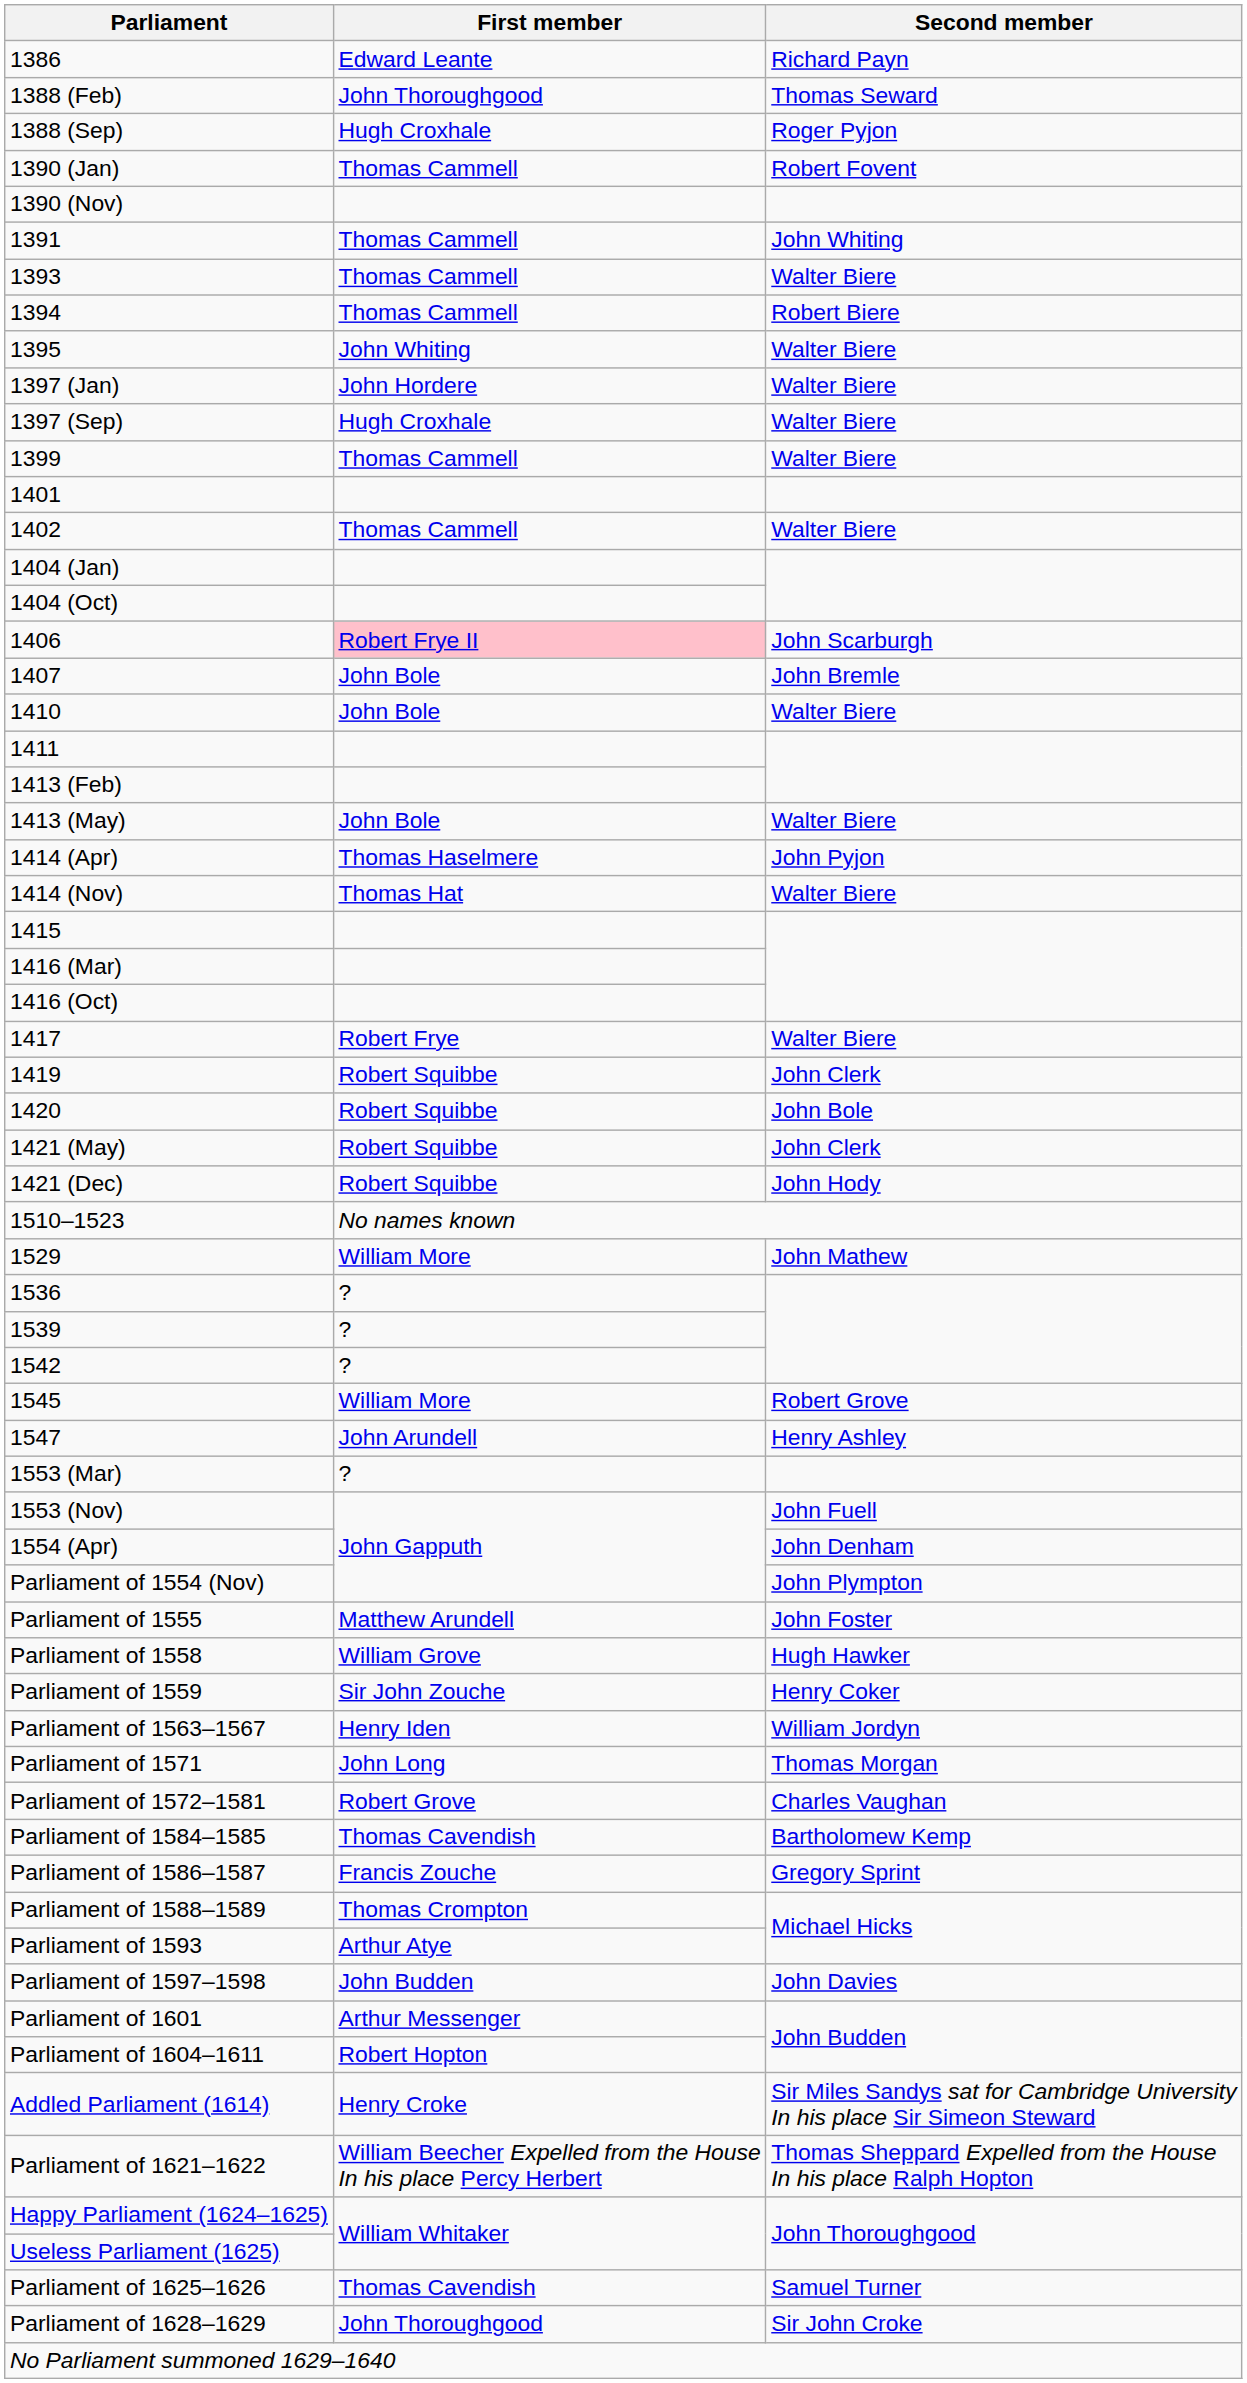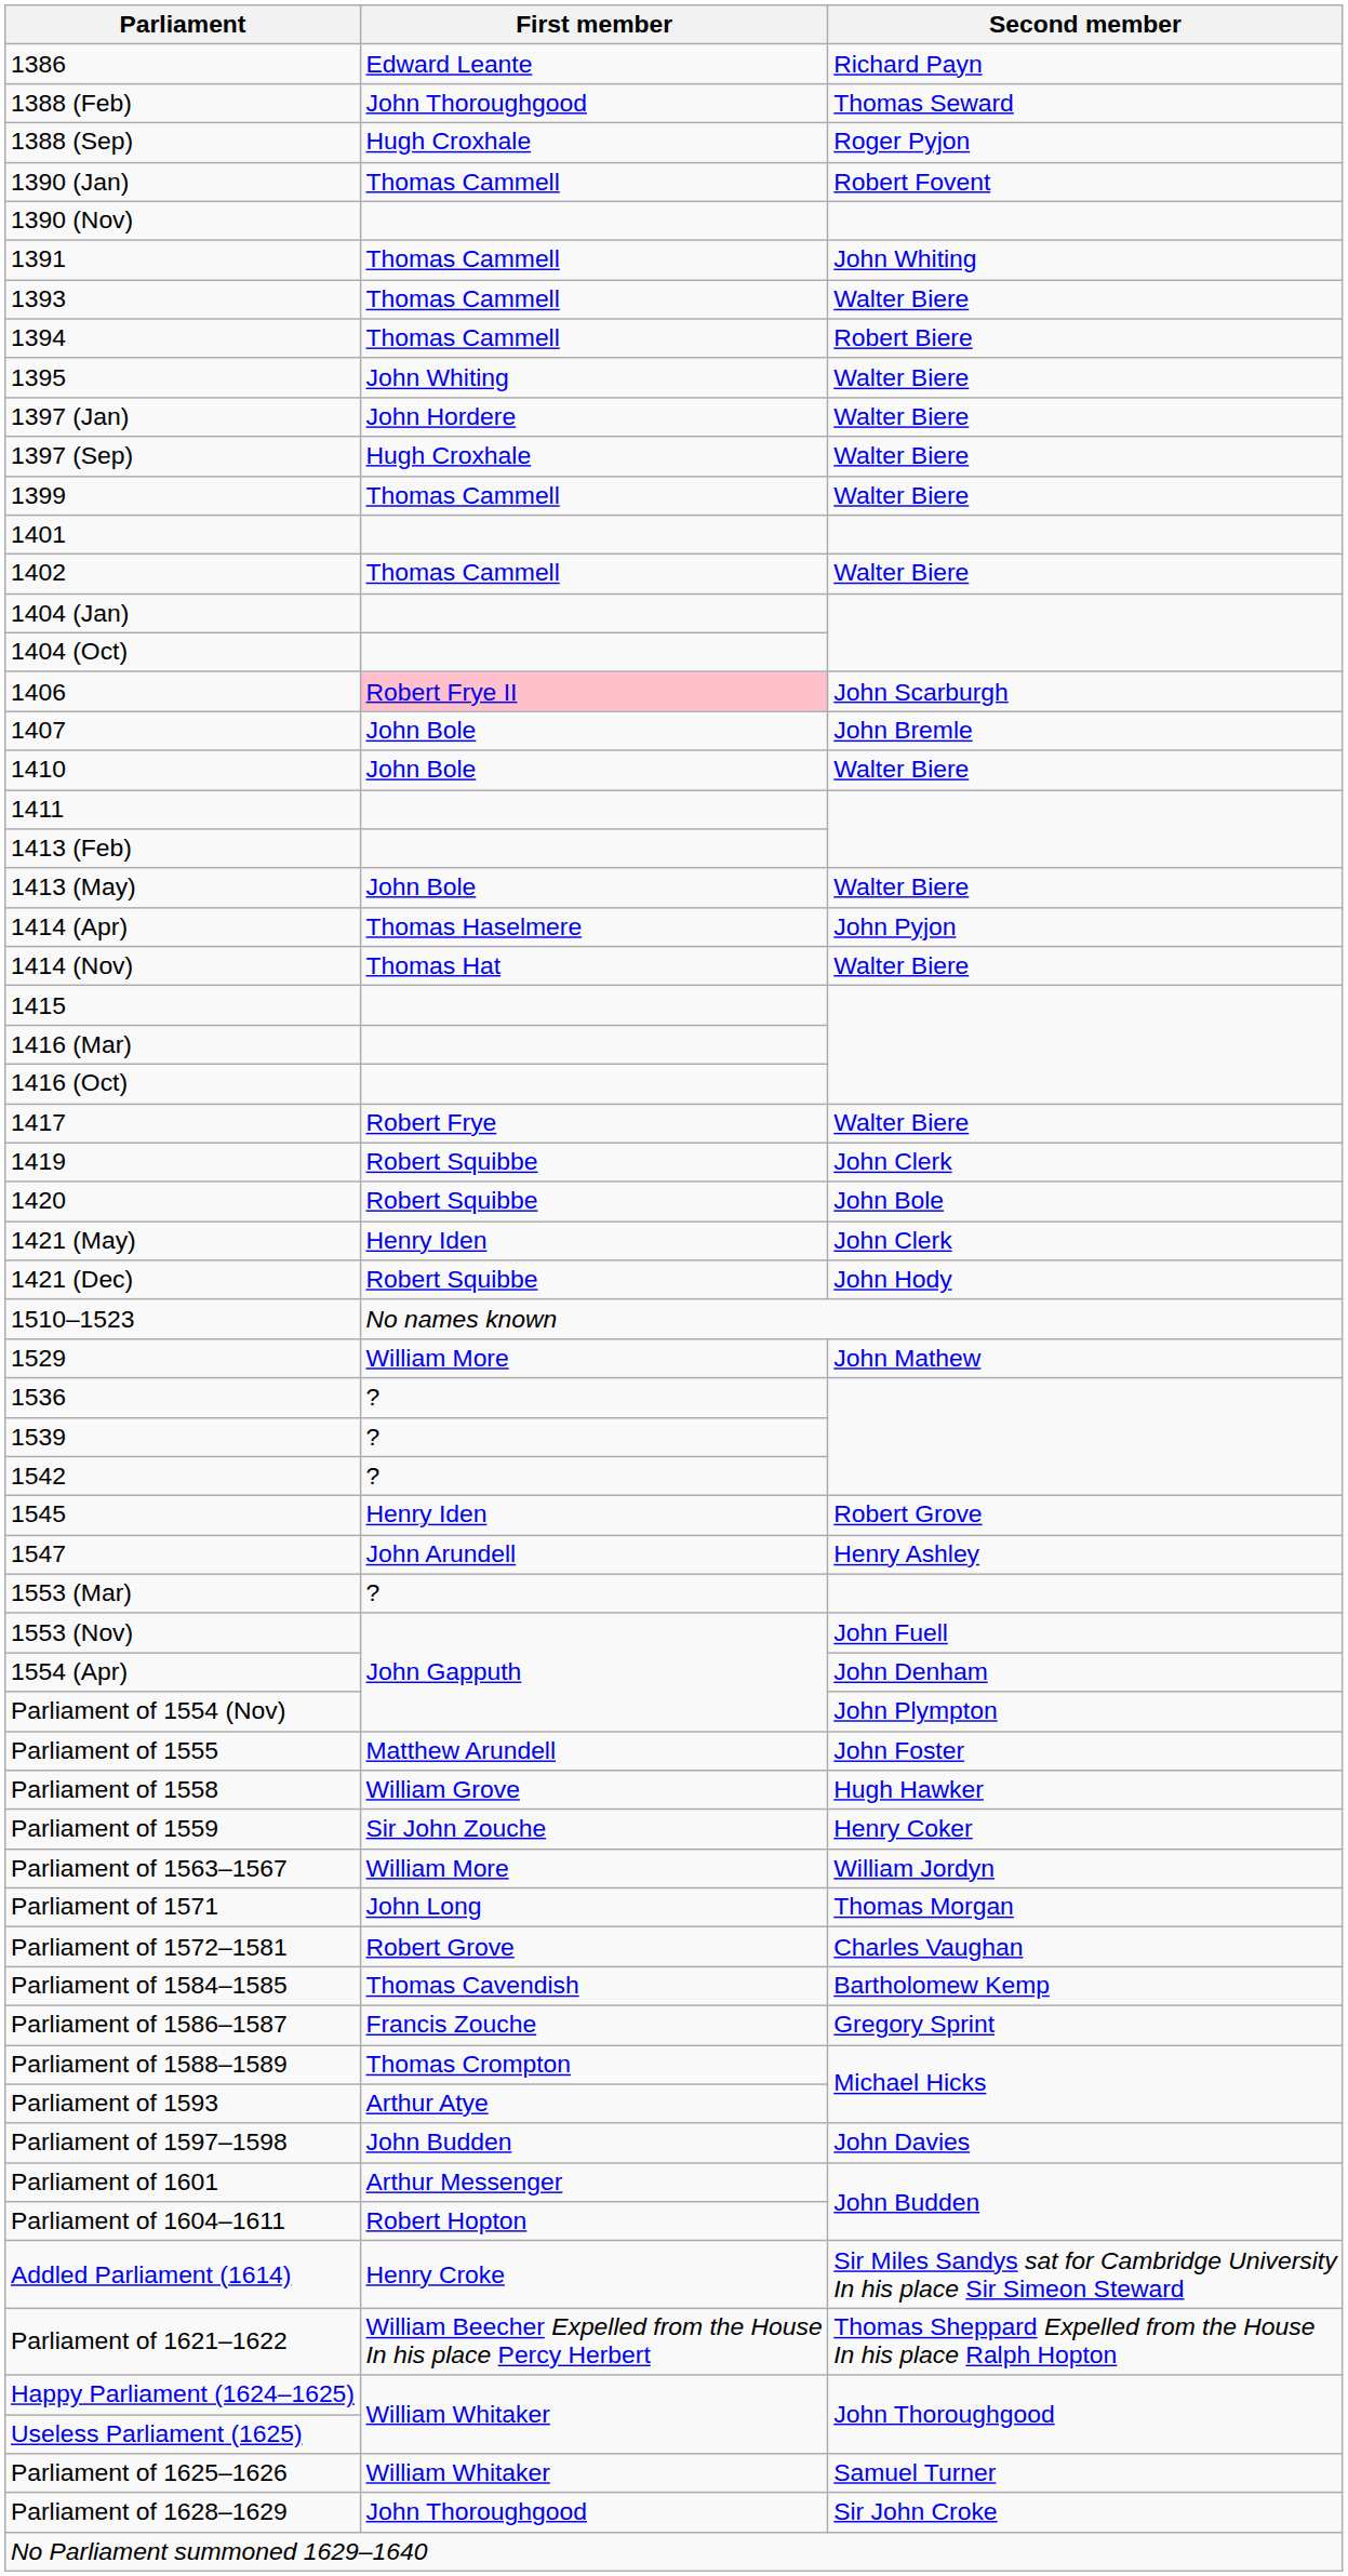 <table class="wikitable">
 <tr>
 <th>Parliament</th>
 <th>First member</th>
 <th>Second member</th>
 </tr>
 <tr>
 <td>1386</td>
 <td><a href='#'>Edward Leante</a></td>
 <td><a href='#'>Richard Payn</a></td>
 </tr>
 <tr>
 <td>1388 (Feb)</td>
 <td><a href='#'>John Thoroughgood</a></td>
 <td><a href='#'>Thomas Seward</a></td>
 </tr>
 <tr>
 <td>1388 (Sep)</td>
 <td><a href='#'>Hugh Croxhale</a></td>
 <td><a href='#'>Roger Pyjon</a></td>
 </tr>
 <tr>
 <td>1390 (Jan)</td>
 <td><a href='#'>Thomas Cammell</a></td>
 <td><a href='#'>Robert Fovent</a></td>
 </tr>
 <tr>
 <td>1390 (Nov)</td>
 <td></td>
 </tr>
 <tr>
 <td>1391</td>
 <td><a href='#'>Thomas Cammell</a></td>
 <td><a href='#'>John Whiting</a></td>
 </tr>
 <tr>
 <td>1393</td>
 <td><a href='#'>Thomas Cammell</a></td>
 <td><a href='#'>Walter Biere</a></td>
 </tr>
 <tr>
 <td>1394</td>
 <td><a href='#'>Thomas Cammell</a></td>
 <td><a href='#'>Robert Biere</a></td>
 </tr>
 <tr>
 <td>1395</td>
 <td><a href='#'>John Whiting</a></td>
 <td><a href='#'>Walter Biere</a></td>
 </tr>
 <tr>
 <td>1397 (Jan)</td>
 <td><a href='#'>John Hordere</a></td>
 <td><a href='#'>Walter Biere</a></td>
 </tr>
 <tr>
 <td>1397 (Sep)</td>
 <td><a href='#'>Hugh Croxhale</a></td>
 <td><a href='#'>Walter Biere</a></td>
 </tr>
 <tr>
 <td>1399</td>
 <td><a href='#'>Thomas Cammell</a></td>
 <td><a href='#'>Walter Biere</a></td>
 </tr>
 <tr>
 <td>1401</td>
 <td></td>
 </tr>
 <tr>
 <td>1402</td>
 <td><a href='#'>Thomas Cammell</a></td>
 <td><a href='#'>Walter Biere</a></td>
 </tr>
 <tr>
 <td>1404 (Jan)</td>
 <td></td>
 </tr>
 <tr>
 <td>1404 (Oct)</td>
 <td></td>
 </tr>
 <tr>
 <td>1406</td>
 <td style="background: pink;"><a href='#'>Robert Frye II</a></td>
 <td><a href='#'>John Scarburgh</a></td>
 </tr>
 <tr>
 <td>1407</td>
 <td><a href='#'>John Bole</a></td>
 <td><a href='#'>John Bremle</a></td>
 </tr>
 <tr>
 <td>1410</td>
 <td><a href='#'>John Bole</a></td>
 <td><a href='#'>Walter Biere</a></td>
 </tr>
 <tr>
 <td>1411</td>
 <td></td>
 </tr>
 <tr>
 <td>1413 (Feb)</td>
 <td></td>
 </tr>
 <tr>
 <td>1413 (May)</td>
 <td><a href='#'>John Bole</a></td>
 <td><a href='#'>Walter Biere</a></td>
 </tr>
 <tr>
 <td>1414 (Apr)</td>
 <td><a href='#'>Thomas Haselmere</a></td>
 <td><a href='#'>John Pyjon</a></td>
 </tr>
 <tr>
 <td>1414 (Nov)</td>
 <td><a href='#'>Thomas Hat</a></td>
 <td><a href='#'>Walter Biere</a></td>
 </tr>
 <tr>
 <td>1415</td>
 <td></td>
 </tr>
 <tr>
 <td>1416 (Mar)</td>
 <td></td>
 </tr>
 <tr>
 <td>1416 (Oct)</td>
 <td></td>
 </tr>
 <tr>
 <td>1417</td>
 <td><a href='#'>Robert Frye</a></td>
 <td><a href='#'>Walter Biere</a></td>
 </tr>
 <tr>
 <td>1419</td>
 <td><a href='#'>Robert Squibbe</a></td>
 <td><a href='#'>John Clerk</a></td>
 </tr>
 <tr>
 <td>1420</td>
 <td><a href='#'>Robert Squibbe</a></td>
 <td><a href='#'>John Bole</a></td>
 </tr>
 <tr>
 <td>1421 (May)</td>
-<td><a href='#'>Robert Squibbe</a></td>
+<td><a href='#'>Henry Iden</a></td>
 <td><a href='#'>John Clerk</a></td>
 </tr>
 <tr>
 <td>1421 (Dec)</td>
 <td><a href='#'>Robert Squibbe</a></td>
 <td><a href='#'>John Hody</a></td>
 </tr>
 <tr>
 <td>1510–1523</td>
 <td colspan = "2"><em>No names known</em></td>
 </tr>
 <tr>
 <td>1529</td>
 <td><a href='#'>William More</a></td>
 <td><a href='#'>John Mathew</a></td>
 </tr>
 <tr>
 <td>1536</td>
 <td>?</td>
 </tr>
 <tr>
 <td>1539</td>
 <td>?</td>
 </tr>
 <tr>
 <td>1542</td>
 <td>?</td>
 </tr>
 <tr>
 <td>1545</td>
-<td><a href='#'>William More</a></td>
+<td><a href='#'>Henry Iden</a></td>
 <td><a href='#'>Robert Grove</a></td>
 </tr>
 <tr>
 <td>1547</td>
 <td><a href='#'>John Arundell</a></td>
 <td><a href='#'>Henry Ashley</a></td>
 </tr>
 <tr>
 <td>1553 (Mar)</td>
 <td>?</td>
 </tr>
 <tr>
 <td>1553 (Nov)</td>
 <td rowspan="3"><a href='#'>John Gapputh</a></td>
 <td><a href='#'>John Fuell</a></td>
 </tr>
 <tr>
 <td>1554 (Apr)</td>
 <td><a href='#'>John Denham</a></td>
 </tr>
 <tr>
 <td>Parliament of 1554 (Nov)</td>
 <td><a href='#'>John Plympton</a></td>
 </tr>
 <tr>
 <td>Parliament of 1555</td>
 <td><a href='#'>Matthew Arundell</a></td>
 <td><a href='#'>John Foster</a></td>
 </tr>
 <tr>
 <td>Parliament of 1558</td>
 <td><a href='#'>William Grove</a></td>
 <td><a href='#'>Hugh Hawker</a></td>
 </tr>
 <tr>
 <td>Parliament of 1559</td>
 <td><a href='#'>Sir John Zouche</a></td>
 <td><a href='#'>Henry Coker</a></td>
 </tr>
 <tr>
 <td>Parliament of 1563–1567</td>
-<td><a href='#'>Henry Iden</a></td>
+<td><a href='#'>William More</a></td>
 <td><a href='#'>William Jordyn</a></td>
 </tr>
 <tr>
 <td>Parliament of 1571</td>
 <td><a href='#'>John Long</a></td>
 <td><a href='#'>Thomas Morgan</a></td>
 </tr>
 <tr>
 <td>Parliament of 1572–1581</td>
 <td><a href='#'>Robert Grove</a></td>
 <td><a href='#'>Charles Vaughan</a></td>
 </tr>
 <tr>
 <td>Parliament of 1584–1585</td>
 <td><a href='#'>Thomas Cavendish</a></td>
 <td><a href='#'>Bartholomew Kemp</a></td>
 </tr>
 <tr>
 <td>Parliament of 1586–1587</td>
 <td><a href='#'>Francis Zouche</a></td>
 <td><a href='#'>Gregory Sprint</a></td>
 </tr>
 <tr>
 <td>Parliament of 1588–1589</td>
 <td><a href='#'>Thomas Crompton</a></td>
 <td rowspan="2"><a href='#'>Michael Hicks</a></td>
 </tr>
 <tr>
 <td>Parliament of 1593</td>
 <td><a href='#'>Arthur Atye</a></td>
 </tr>
 <tr>
 <td>Parliament of 1597–1598</td>
 <td><a href='#'>John Budden</a></td>
 <td><a href='#'>John Davies</a></td>
 </tr>
 <tr>
 <td>Parliament of 1601</td>
 <td><a href='#'>Arthur Messenger</a></td>
 <td rowspan="2"><a href='#'>John Budden</a></td>
 </tr>
 <tr>
 <td>Parliament of 1604–1611</td>
 <td><a href='#'>Robert Hopton</a></td>
 </tr>
 <tr>
 <td><a href='#'>Addled Parliament (1614)</a></td>
 <td><a href='#'>Henry Croke</a></td>
 <td><a href='#'>Sir Miles Sandys</a> <em>sat for Cambridge University</em><br><em>In his place</em> <a href='#'>Sir Simeon Steward</a></td>
 </tr>
 <tr>
 <td>Parliament of 1621–1622</td>
 <td><a href='#'>William Beecher</a> <em>Expelled from the House</em><br><em>In his place</em> <a href='#'>Percy Herbert</a></td>
 <td><a href='#'>Thomas Sheppard</a> <em>Expelled from the House</em><br><em>In his place</em> <a href='#'>Ralph Hopton</a></td>
 </tr>
 <tr>
 <td><a href='#'>Happy Parliament (1624–1625)</a></td>
 <td rowspan="2"><a href='#'>William Whitaker</a></td>
 <td rowspan="2"><a href='#'>John Thoroughgood</a></td>
 </tr>
 <tr>
 <td><a href='#'>Useless Parliament (1625)</a></td>
 </tr>
 <tr>
 <td>Parliament of 1625–1626</td>
-<td><a href='#'>Thomas Cavendish</a></td>
+<td><a href='#'>William Whitaker</a></td>
 <td><a href='#'>Samuel Turner</a></td>
 </tr>
 <tr>
 <td>Parliament of 1628–1629</td>
 <td><a href='#'>John Thoroughgood</a></td>
 <td><a href='#'>Sir John Croke</a></td>
 </tr>
 <tr>
 <td colspan="4"><em>No Parliament summoned 1629–1640</em></td>
 </tr>
 <tr>
 </tr>
 </table>
